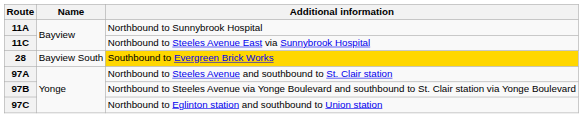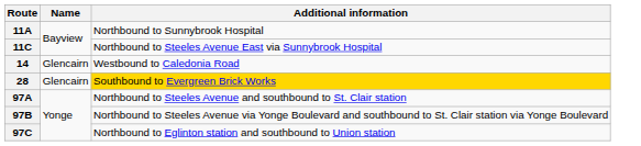 <table class="wikitable">
 <tr>
 <th>Route</th>
 <th>Name</th>
 <th>Additional information</th>
 </tr>
 <tr>
 <th>11A</th>
 <td rowspan="2">Bayview</td>
 <td>Northbound to Sunnybrook Hospital</td>
 </tr>
 <tr>
 <th>11C</th>
 <td>Northbound to <a href='#'>Steeles Avenue East</a> via <a href='#'>Sunnybrook Hospital</a></td>
 </tr>
 <tr>
+<th>14</th>
+<td>Glencairn</td>
+<td>Westbound to <a href='#'>Caledonia Road</a></td>
+</tr>
+<tr>
 <th>28</th>
-<td>Bayview South</td>
+<td>Glencairn</td>
 <td style="background: gold;">Southbound to <a href='#'>Evergreen Brick Works</a></td>
 </tr>
 <tr>
 <th>97A</th>
 <td rowspan="3">Yonge</td>
 <td>Northbound to <a href='#'>Steeles Avenue</a> and southbound to <a href='#'>St. Clair station</a><br></td>
 </tr>
 <tr>
 <th>97B</th>
 <td>Northbound to Steeles Avenue via Yonge Boulevard and southbound to St. Clair station via Yonge Boulevard<br></td>
 </tr>
 <tr>
 <th>97C</th>
 <td>Northbound to <a href='#'>Eglinton station</a> and southbound to <a href='#'>Union station</a><br></td>
 </tr>
 </table>
